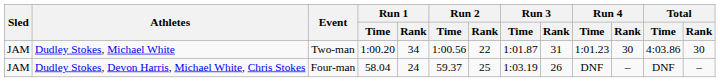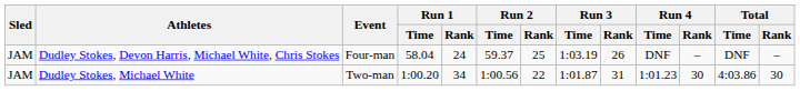 <table class="wikitable" style="font-size:100%; text-align:center;">
 <tr>
 <th rowspan="2">Sled</th>
 <th rowspan="2">Athletes</th>
 <th rowspan="2">Event</th>
 <th colspan="2">Run 1</th>
 <th colspan="2">Run 2</th>
 <th colspan="2">Run 3</th>
 <th colspan="2">Run 4</th>
 <th colspan="2">Total</th>
 </tr>
 <tr>
 <th>Time</th>
 <th>Rank</th>
 <th>Time</th>
 <th>Rank</th>
 <th>Time</th>
 <th>Rank</th>
 <th>Time</th>
 <th>Rank</th>
 <th>Time</th>
 <th>Rank</th>
 </tr>
 <tr>
 <td>JAM</td>
+<td style="text-align:left;"><a href='#'>Dudley Stokes</a>, <a href='#'>Devon Harris</a>, <a href='#'>Michael White</a>, <a href='#'>Chris Stokes</a></td>
+<td>Four-man</td>
+<td>58.04</td>
+<td>24</td>
+<td>59.37</td>
+<td>25</td>
+<td>1:03.19</td>
+<td>26</td>
+<td>DNF</td>
+<td>–</td>
+<td>DNF</td>
+<td>–</td>
+</tr>
+<tr>
+<td>JAM</td>
 <td style="text-align:left;"><a href='#'>Dudley Stokes</a>, <a href='#'>Michael White</a></td>
 <td>Two-man</td>
 <td>1:00.20</td>
 <td>34</td>
 <td>1:00.56</td>
 <td>22</td>
 <td>1:01.87</td>
 <td>31</td>
 <td>1:01.23</td>
 <td>30</td>
 <td>4:03.86</td>
 <td>30</td>
 </tr>
-<tr>
-<td>JAM</td>
-<td style="text-align:left;"><a href='#'>Dudley Stokes</a>, <a href='#'>Devon Harris</a>, <a href='#'>Michael White</a>, <a href='#'>Chris Stokes</a></td>
-<td>Four-man</td>
-<td>58.04</td>
-<td>24</td>
-<td>59.37</td>
-<td>25</td>
-<td>1:03.19</td>
-<td>26</td>
-<td>DNF</td>
-<td>–</td>
-<td>DNF</td>
-<td>–</td>
-</tr>
 </table>
